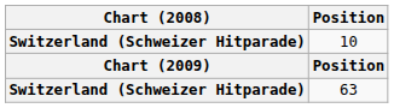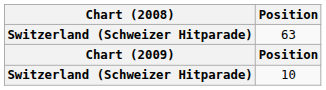 <table class="wikitable plainrowheaders" style="text-align:center">
 <tr>
 <th scope="col">Chart (2008)</th>
 <th scope="col">Position</th>
 </tr>
 <tr>
 <th scope="row">Switzerland (Schweizer Hitparade)</th>
-<td>10</td>
+<td>63</td>
 </tr>
 <tr>
 <th scope="col">Chart (2009)</th>
 <th scope="col">Position</th>
 </tr>
 <tr>
 <th scope="row">Switzerland (Schweizer Hitparade)</th>
-<td>63</td>
+<td>10</td>
 </tr>
 </table>
